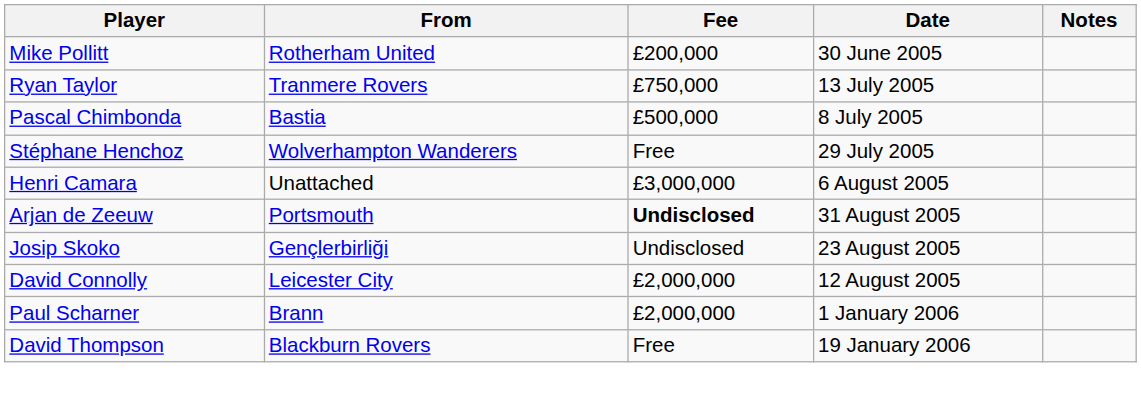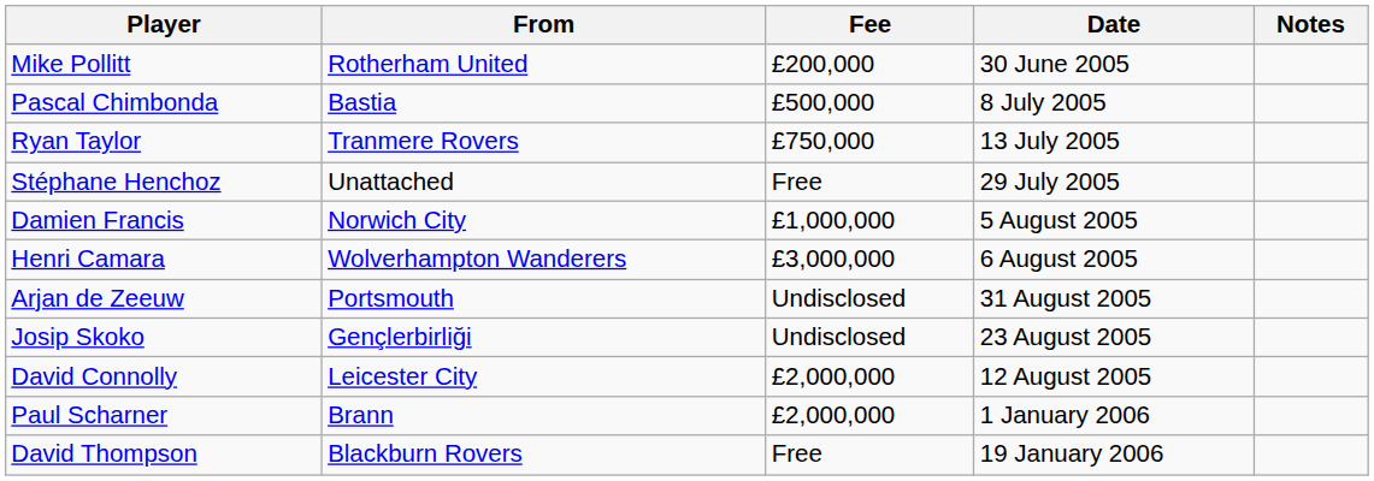 <table class="wikitable" style="text-align:center; width:70%; text-align:left">
 <tr>
 <th>Player</th>
 <th>From</th>
 <th>Fee</th>
 <th>Date</th>
 <th>Notes</th>
 </tr>
 <tr --->
 <td> <a href='#'>Mike Pollitt</a></td>
 <td> <a href='#'>Rotherham United</a></td>
 <td>£200,000</td>
 <td>30 June 2005</td>
 <td align="center"></td>
 </tr>
 <tr --->
+<td> <a href='#'>Pascal Chimbonda</a></td>
+<td> <a href='#'>Bastia</a></td>
+<td>£500,000</td>
+<td>8 July 2005</td>
+<td align="center"></td>
+</tr>
+<tr --->
 <td> <a href='#'>Ryan Taylor</a></td>
 <td> <a href='#'>Tranmere Rovers</a></td>
 <td>£750,000</td>
 <td>13 July 2005</td>
 <td align="center"></td>
 </tr>
 <tr --->
-<td> <a href='#'>Pascal Chimbonda</a></td>
-<td> <a href='#'>Bastia</a></td>
-<td>£500,000</td>
-<td>8 July 2005</td>
-<td align="center"></td>
-</tr>
-<tr --->
 <td> <a href='#'>Stéphane Henchoz</a></td>
-<td> <a href='#'>Wolverhampton Wanderers</a></td>
+<td>Unattached</td>
 <td>Free</td>
 <td>29 July 2005</td>
 <td align="center"></td>
 </tr>
 <tr --->
+<td> <a href='#'>Damien Francis</a></td>
+<td> <a href='#'>Norwich City</a></td>
+<td>£1,000,000</td>
+<td>5 August 2005</td>
+<td align="center"></td>
+</tr>
+<tr --->
 <td> <a href='#'>Henri Camara</a></td>
-<td>Unattached</td>
+<td> <a href='#'>Wolverhampton Wanderers</a></td>
 <td>£3,000,000</td>
 <td>6 August 2005</td>
 <td align="center"></td>
 </tr>
 <tr --->
 <td> <a href='#'>Arjan de Zeeuw</a></td>
 <td> <a href='#'>Portsmouth</a></td>
-<td><strong>Undisclosed</strong></td>
+<td>Undisclosed</td>
 <td>31 August 2005</td>
 <td align="center"></td>
 </tr>
 <tr --->
 <td> <a href='#'>Josip Skoko</a></td>
 <td> <a href='#'>Gençlerbirliği</a></td>
 <td>Undisclosed</td>
 <td>23 August 2005</td>
 <td align="center"></td>
 </tr>
 <tr --->
 <td> <a href='#'>David Connolly</a></td>
 <td> <a href='#'>Leicester City</a></td>
 <td>£2,000,000</td>
 <td>12 August 2005</td>
 <td align="center"></td>
 </tr>
 <tr --->
 <td> <a href='#'>Paul Scharner</a></td>
 <td> <a href='#'>Brann</a></td>
 <td>£2,000,000</td>
 <td>1 January 2006</td>
 <td align="center"></td>
 </tr>
 <tr --->
 <td> <a href='#'>David Thompson</a></td>
 <td> <a href='#'>Blackburn Rovers</a></td>
 <td>Free</td>
 <td>19 January 2006</td>
 <td align="center"></td>
 </tr>
 </table>
